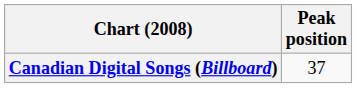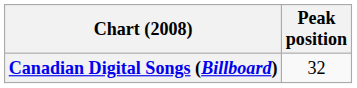 <table class="wikitable plainrowheaders" style="text-align:center">
 <tr>
 <th scope="col">Chart (2008)</th>
 <th scope="col">Peak<br>position</th>
 </tr>
 <tr>
 <th scope="row"><a href='#'>Canadian Digital Songs</a> (<em><a href='#'>Billboard</a></em>)</th>
-<td>37</td>
+<td>32</td>
 </tr>
 </table>
